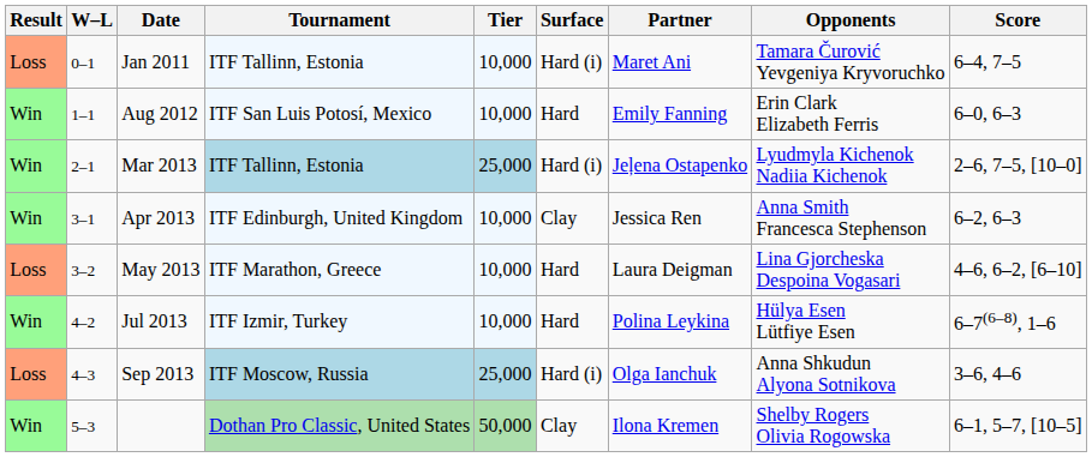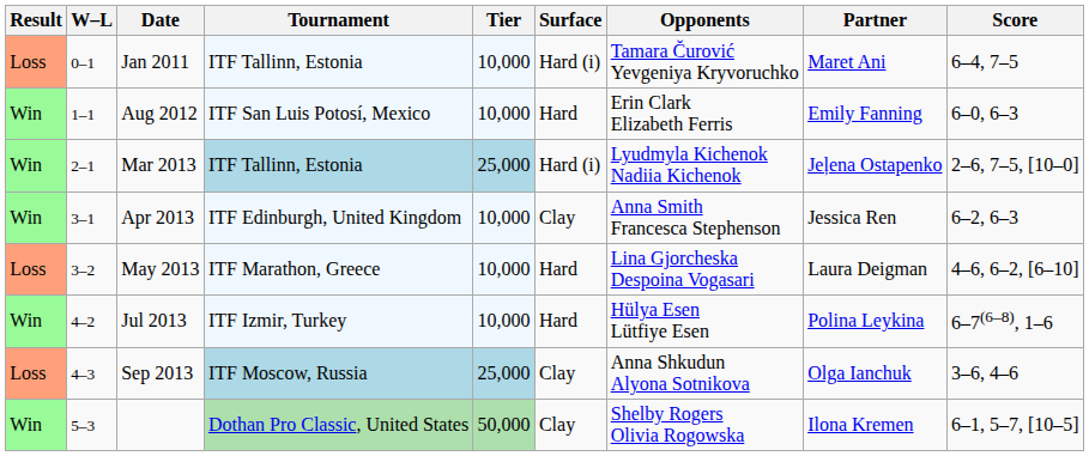 <table class="sortable wikitable">
 <tr>
 <th>Result</th>
 <th class="unsortable">W–L</th>
 <th>Date</th>
 <th>Tournament</th>
 <th>Tier</th>
 <th>Surface</th>
+<th>Opponents</th>
 <th>Partner</th>
-<th>Opponents</th>
 <th class="unsortable">Score</th>
 </tr>
 <tr>
 <td bgcolor=ffa07a>Loss</td>
 <td><small>0–1</small></td>
 <td>Jan 2011</td>
 <td bgcolor=f0f8ff>ITF Tallinn, Estonia</td>
 <td bgcolor=f0f8ff>10,000</td>
 <td>Hard (i)</td>
+<td> <a href='#'>Tamara Čurović</a> <br>  Yevgeniya Kryvoruchko</td>
 <td> <a href='#'>Maret Ani</a></td>
-<td> <a href='#'>Tamara Čurović</a> <br>  Yevgeniya Kryvoruchko</td>
 <td>6–4, 7–5</td>
 </tr>
 <tr>
 <td bgcolor=98fb98>Win</td>
 <td><small>1–1</small></td>
 <td>Aug 2012</td>
 <td bgcolor=f0f8ff>ITF San Luis Potosí, Mexico</td>
 <td bgcolor=f0f8ff>10,000</td>
 <td>Hard</td>
+<td> Erin Clark <br>  Elizabeth Ferris</td>
 <td> <a href='#'>Emily Fanning</a></td>
-<td> Erin Clark <br>  Elizabeth Ferris</td>
 <td>6–0, 6–3</td>
 </tr>
 <tr>
 <td bgcolor=98fb98>Win</td>
 <td><small>2–1</small></td>
 <td>Mar 2013</td>
 <td bgcolor=lightblue>ITF Tallinn, Estonia</td>
 <td bgcolor=lightblue>25,000</td>
 <td>Hard (i)</td>
+<td> <a href='#'>Lyudmyla Kichenok</a> <br>  <a href='#'>Nadiia Kichenok</a></td>
 <td> <a href='#'>Jeļena Ostapenko</a></td>
-<td> <a href='#'>Lyudmyla Kichenok</a> <br>  <a href='#'>Nadiia Kichenok</a></td>
 <td>2–6, 7–5, [10–0]</td>
 </tr>
 <tr>
 <td bgcolor=98fb98>Win</td>
 <td><small>3–1</small></td>
 <td>Apr 2013</td>
 <td bgcolor=f0f8ff>ITF Edinburgh, United Kingdom</td>
 <td bgcolor=f0f8ff>10,000</td>
 <td>Clay</td>
+<td> <a href='#'>Anna Smith</a> <br>  Francesca Stephenson</td>
 <td> Jessica Ren</td>
-<td> <a href='#'>Anna Smith</a> <br>  Francesca Stephenson</td>
 <td>6–2, 6–3</td>
 </tr>
 <tr>
 <td bgcolor=ffa07a>Loss</td>
 <td><small>3–2</small></td>
 <td>May 2013</td>
 <td bgcolor=f0f8ff>ITF Marathon, Greece</td>
 <td bgcolor=f0f8ff>10,000</td>
 <td>Hard</td>
+<td> <a href='#'>Lina Gjorcheska</a> <br>  <a href='#'>Despoina Vogasari</a></td>
 <td> Laura Deigman</td>
-<td> <a href='#'>Lina Gjorcheska</a> <br>  <a href='#'>Despoina Vogasari</a></td>
 <td>4–6, 6–2, [6–10]</td>
 </tr>
 <tr>
 <td bgcolor=98fb98>Win</td>
 <td><small>4–2</small></td>
 <td>Jul 2013</td>
 <td bgcolor=f0f8ff>ITF Izmir, Turkey</td>
 <td bgcolor=f0f8ff>10,000</td>
 <td>Hard</td>
+<td> <a href='#'>Hülya Esen</a> <br>  Lütfiye Esen</td>
 <td> <a href='#'>Polina Leykina</a></td>
-<td> <a href='#'>Hülya Esen</a> <br>  Lütfiye Esen</td>
 <td>6–7<sup>(6–8)</sup>, 1–6</td>
 </tr>
 <tr>
 <td bgcolor=ffa07a>Loss</td>
 <td><small>4–3</small></td>
 <td>Sep 2013</td>
 <td bgcolor=lightblue>ITF Moscow, Russia</td>
 <td bgcolor=lightblue>25,000</td>
-<td>Hard (i)</td>
+<td>Clay</td>
+<td> Anna Shkudun <br>  <a href='#'>Alyona Sotnikova</a></td>
 <td> <a href='#'>Olga Ianchuk</a></td>
-<td> Anna Shkudun <br>  <a href='#'>Alyona Sotnikova</a></td>
 <td>3–6, 4–6</td>
 </tr>
 <tr>
 <td bgcolor=98fb98>Win</td>
 <td><small>5–3</small></td>
 <td><a href='#'></a></td>
 <td bgcolor=addfad><a href='#'>Dothan Pro Classic</a>, United States</td>
 <td bgcolor=addfad>50,000</td>
 <td>Clay</td>
+<td> <a href='#'>Shelby Rogers</a> <br>  <a href='#'>Olivia Rogowska</a></td>
 <td> <a href='#'>Ilona Kremen</a></td>
-<td> <a href='#'>Shelby Rogers</a> <br>  <a href='#'>Olivia Rogowska</a></td>
 <td>6–1, 5–7, [10–5]</td>
 </tr>
 </table>
